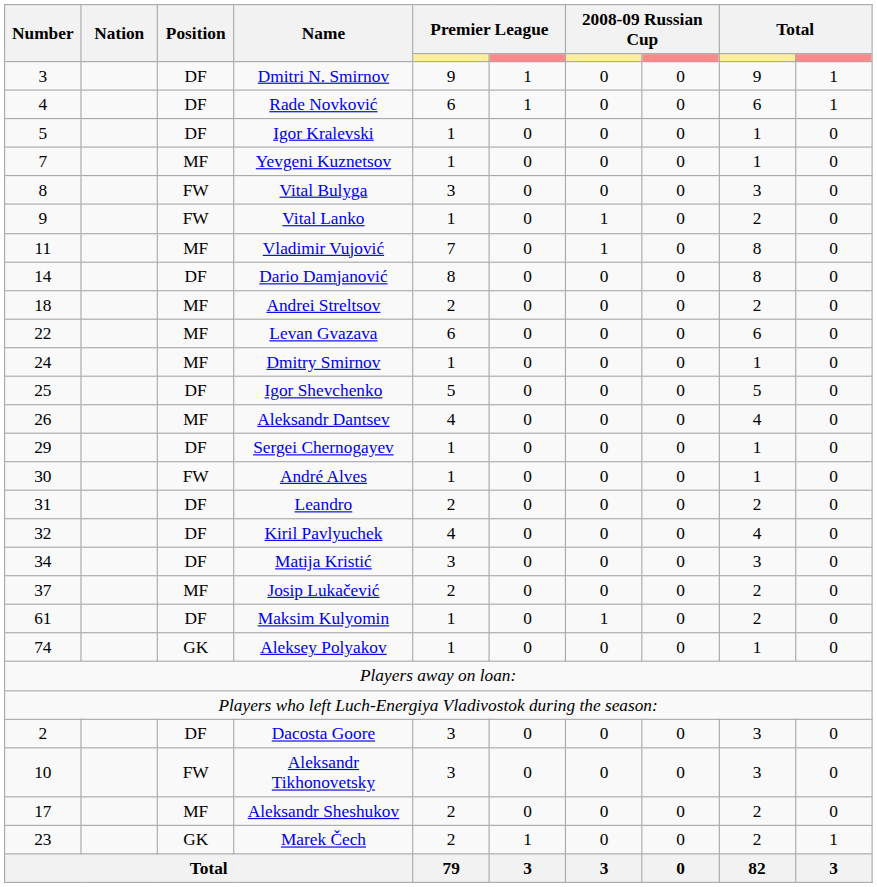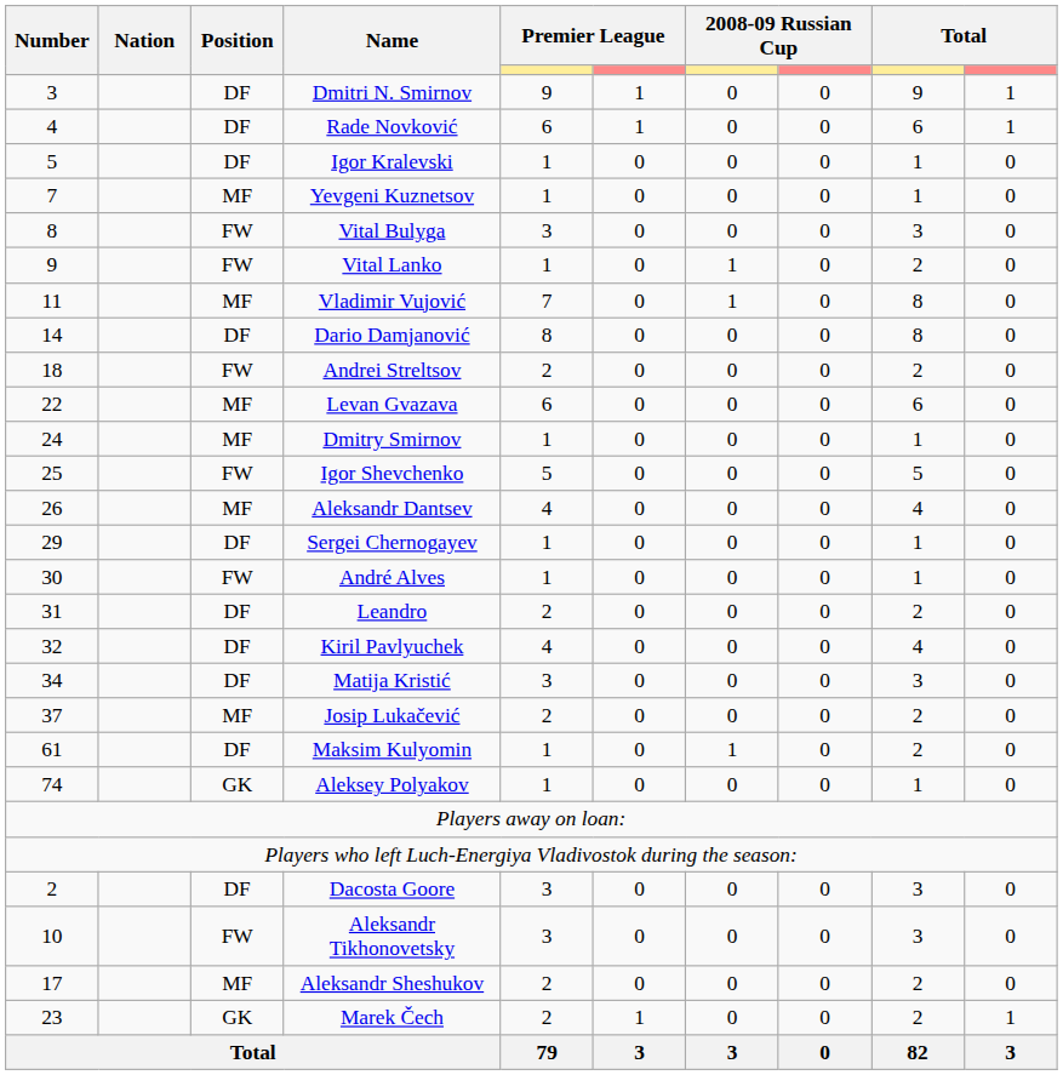 <table class="wikitable" style="font-size: 95%; text-align: center;">
 <tr>
 <th rowspan=2 width=60>Number</th>
 <th rowspan=2 width=60>Nation</th>
 <th rowspan=2 width=60>Position</th>
 <th rowspan=2 width=150>Name</th>
 <th colspan=2>Premier League</th>
 <th colspan=2>2008-09 Russian Cup</th>
 <th colspan=2>Total</th>
 </tr>
 <tr>
 <th style="width:60px; background:#fe9;"></th>
 <th style="width:60px; background:#ff8888;"></th>
 <th style="width:60px; background:#fe9;"></th>
 <th style="width:60px; background:#ff8888;"></th>
 <th style="width:60px; background:#fe9;"></th>
 <th style="width:60px; background:#ff8888;"></th>
 </tr>
 <tr>
 <td>3</td>
 <td></td>
 <td>DF</td>
 <td><a href='#'>Dmitri N. Smirnov</a></td>
 <td>9</td>
 <td>1</td>
 <td>0</td>
 <td>0</td>
 <td>9</td>
 <td>1</td>
 </tr>
 <tr>
 <td>4</td>
 <td></td>
 <td>DF</td>
 <td><a href='#'>Rade Novković</a></td>
 <td>6</td>
 <td>1</td>
 <td>0</td>
 <td>0</td>
 <td>6</td>
 <td>1</td>
 </tr>
 <tr>
 <td>5</td>
 <td></td>
 <td>DF</td>
 <td><a href='#'>Igor Kralevski</a></td>
 <td>1</td>
 <td>0</td>
 <td>0</td>
 <td>0</td>
 <td>1</td>
 <td>0</td>
 </tr>
 <tr>
 <td>7</td>
 <td></td>
 <td>MF</td>
 <td><a href='#'>Yevgeni Kuznetsov</a></td>
 <td>1</td>
 <td>0</td>
 <td>0</td>
 <td>0</td>
 <td>1</td>
 <td>0</td>
 </tr>
 <tr>
 <td>8</td>
 <td></td>
 <td>FW</td>
 <td><a href='#'>Vital Bulyga</a></td>
 <td>3</td>
 <td>0</td>
 <td>0</td>
 <td>0</td>
 <td>3</td>
 <td>0</td>
 </tr>
 <tr>
 <td>9</td>
 <td></td>
 <td>FW</td>
 <td><a href='#'>Vital Lanko</a></td>
 <td>1</td>
 <td>0</td>
 <td>1</td>
 <td>0</td>
 <td>2</td>
 <td>0</td>
 </tr>
 <tr>
 <td>11</td>
 <td></td>
 <td>MF</td>
 <td><a href='#'>Vladimir Vujović</a></td>
 <td>7</td>
 <td>0</td>
 <td>1</td>
 <td>0</td>
 <td>8</td>
 <td>0</td>
 </tr>
 <tr>
 <td>14</td>
 <td></td>
 <td>DF</td>
 <td><a href='#'>Dario Damjanović</a></td>
 <td>8</td>
 <td>0</td>
 <td>0</td>
 <td>0</td>
 <td>8</td>
 <td>0</td>
 </tr>
 <tr>
 <td>18</td>
 <td></td>
-<td>MF</td>
+<td>FW</td>
 <td><a href='#'>Andrei Streltsov</a></td>
 <td>2</td>
 <td>0</td>
 <td>0</td>
 <td>0</td>
 <td>2</td>
 <td>0</td>
 </tr>
 <tr>
 <td>22</td>
 <td></td>
 <td>MF</td>
 <td><a href='#'>Levan Gvazava</a></td>
 <td>6</td>
 <td>0</td>
 <td>0</td>
 <td>0</td>
 <td>6</td>
 <td>0</td>
 </tr>
 <tr>
 <td>24</td>
 <td></td>
 <td>MF</td>
 <td><a href='#'>Dmitry Smirnov</a></td>
 <td>1</td>
 <td>0</td>
 <td>0</td>
 <td>0</td>
 <td>1</td>
 <td>0</td>
 </tr>
 <tr>
 <td>25</td>
 <td></td>
-<td>DF</td>
+<td>FW</td>
 <td><a href='#'>Igor Shevchenko</a></td>
 <td>5</td>
 <td>0</td>
 <td>0</td>
 <td>0</td>
 <td>5</td>
 <td>0</td>
 </tr>
 <tr>
 <td>26</td>
 <td></td>
 <td>MF</td>
 <td><a href='#'>Aleksandr Dantsev</a></td>
 <td>4</td>
 <td>0</td>
 <td>0</td>
 <td>0</td>
 <td>4</td>
 <td>0</td>
 </tr>
 <tr>
 <td>29</td>
 <td></td>
 <td>DF</td>
 <td><a href='#'>Sergei Chernogayev</a></td>
 <td>1</td>
 <td>0</td>
 <td>0</td>
 <td>0</td>
 <td>1</td>
 <td>0</td>
 </tr>
 <tr>
 <td>30</td>
 <td></td>
 <td>FW</td>
 <td><a href='#'>André Alves</a></td>
 <td>1</td>
 <td>0</td>
 <td>0</td>
 <td>0</td>
 <td>1</td>
 <td>0</td>
 </tr>
 <tr>
 <td>31</td>
 <td></td>
 <td>DF</td>
 <td><a href='#'>Leandro</a></td>
 <td>2</td>
 <td>0</td>
 <td>0</td>
 <td>0</td>
 <td>2</td>
 <td>0</td>
 </tr>
 <tr>
 <td>32</td>
 <td></td>
 <td>DF</td>
 <td><a href='#'>Kiril Pavlyuchek</a></td>
 <td>4</td>
 <td>0</td>
 <td>0</td>
 <td>0</td>
 <td>4</td>
 <td>0</td>
 </tr>
 <tr>
 <td>34</td>
 <td></td>
 <td>DF</td>
 <td><a href='#'>Matija Kristić</a></td>
 <td>3</td>
 <td>0</td>
 <td>0</td>
 <td>0</td>
 <td>3</td>
 <td>0</td>
 </tr>
 <tr>
 <td>37</td>
 <td></td>
 <td>MF</td>
 <td><a href='#'>Josip Lukačević</a></td>
 <td>2</td>
 <td>0</td>
 <td>0</td>
 <td>0</td>
 <td>2</td>
 <td>0</td>
 </tr>
 <tr>
 <td>61</td>
 <td></td>
 <td>DF</td>
 <td><a href='#'>Maksim Kulyomin</a></td>
 <td>1</td>
 <td>0</td>
 <td>1</td>
 <td>0</td>
 <td>2</td>
 <td>0</td>
 </tr>
 <tr>
 <td>74</td>
 <td></td>
 <td>GK</td>
 <td><a href='#'>Aleksey Polyakov</a></td>
 <td>1</td>
 <td>0</td>
 <td>0</td>
 <td>0</td>
 <td>1</td>
 <td>0</td>
 </tr>
 <tr>
 <td colspan="14"><em>Players away on loan:</em></td>
 </tr>
 <tr>
 <td colspan="14"><em>Players who left Luch-Energiya Vladivostok during the season:</em></td>
 </tr>
 <tr>
 <td>2</td>
 <td></td>
 <td>DF</td>
 <td><a href='#'>Dacosta Goore</a></td>
 <td>3</td>
 <td>0</td>
 <td>0</td>
 <td>0</td>
 <td>3</td>
 <td>0</td>
 </tr>
 <tr>
 <td>10</td>
 <td></td>
 <td>FW</td>
 <td><a href='#'>Aleksandr Tikhonovetsky</a></td>
 <td>3</td>
 <td>0</td>
 <td>0</td>
 <td>0</td>
 <td>3</td>
 <td>0</td>
 </tr>
 <tr>
 <td>17</td>
 <td></td>
 <td>MF</td>
 <td><a href='#'>Aleksandr Sheshukov</a></td>
 <td>2</td>
 <td>0</td>
 <td>0</td>
 <td>0</td>
 <td>2</td>
 <td>0</td>
 </tr>
 <tr>
 <td>23</td>
 <td></td>
 <td>GK</td>
 <td><a href='#'>Marek Čech</a></td>
 <td>2</td>
 <td>1</td>
 <td>0</td>
 <td>0</td>
 <td>2</td>
 <td>1</td>
 </tr>
 <tr>
 <th colspan=4>Total</th>
 <th>79</th>
 <th>3</th>
 <th>3</th>
 <th>0</th>
 <th>82</th>
 <th>3</th>
 </tr>
 </table>
